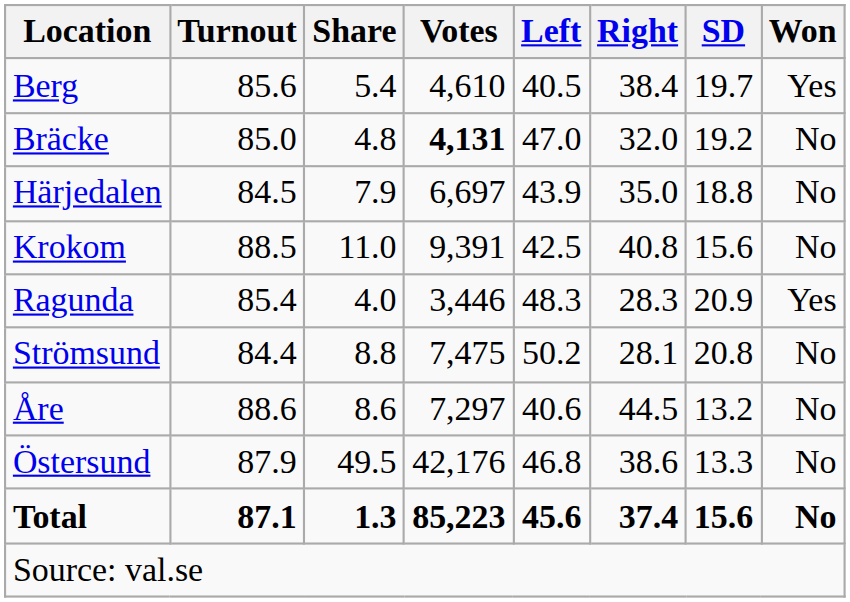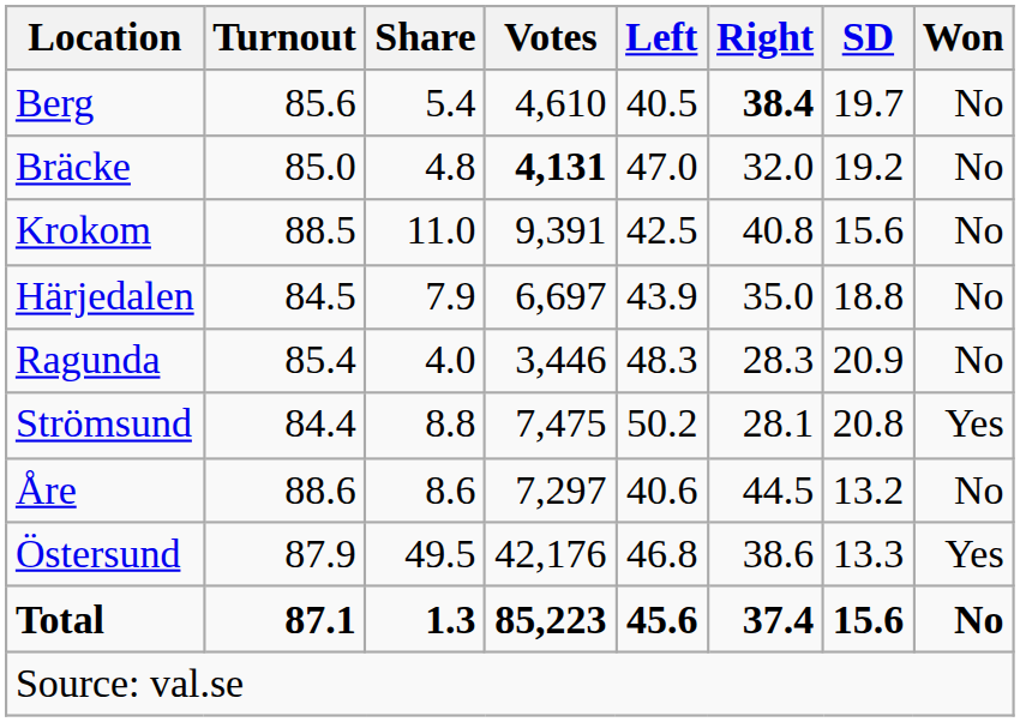 <table class="wikitable sortable" style=text-align:right>
 <tr>
 <th>Location</th>
 <th>Turnout</th>
 <th>Share</th>
 <th>Votes</th>
 <th><a href='#'>Left</a></th>
 <th><a href='#'>Right</a></th>
 <th><a href='#'>SD</a></th>
 <th>Won</th>
 </tr>
 <tr>
 <td align=left><a href='#'>Berg</a></td>
 <td>85.6</td>
 <td>5.4</td>
 <td>4,610</td>
 <td>40.5</td>
-<td>38.4</td>
+<td><strong>38.4</strong></td>
 <td>19.7</td>
-<td>Yes</td>
+<td>No</td>
 </tr>
 <tr>
 <td align=left><a href='#'>Bräcke</a></td>
 <td>85.0</td>
 <td>4.8</td>
 <td><strong>4,131</strong></td>
 <td>47.0</td>
 <td>32.0</td>
 <td>19.2</td>
+<td>No</td>
+</tr>
+<tr>
+<td align=left><a href='#'>Krokom</a></td>
+<td>88.5</td>
+<td>11.0</td>
+<td>9,391</td>
+<td>42.5</td>
+<td>40.8</td>
+<td>15.6</td>
 <td>No</td>
 </tr>
 <tr>
 <td align=left><a href='#'>Härjedalen</a></td>
 <td>84.5</td>
 <td>7.9</td>
 <td>6,697</td>
 <td>43.9</td>
 <td>35.0</td>
 <td>18.8</td>
 <td>No</td>
 </tr>
 <tr>
-<td align=left><a href='#'>Krokom</a></td>
-<td>88.5</td>
-<td>11.0</td>
-<td>9,391</td>
-<td>42.5</td>
-<td>40.8</td>
-<td>15.6</td>
-<td>No</td>
-</tr>
-<tr>
 <td align=left><a href='#'>Ragunda</a></td>
 <td>85.4</td>
 <td>4.0</td>
 <td>3,446</td>
 <td>48.3</td>
 <td>28.3</td>
 <td>20.9</td>
-<td>Yes</td>
+<td>No</td>
 </tr>
 <tr>
 <td align=left><a href='#'>Strömsund</a></td>
 <td>84.4</td>
 <td>8.8</td>
 <td>7,475</td>
 <td>50.2</td>
 <td>28.1</td>
 <td>20.8</td>
-<td>No</td>
+<td>Yes</td>
 </tr>
 <tr>
 <td align=left><a href='#'>Åre</a></td>
 <td>88.6</td>
 <td>8.6</td>
 <td>7,297</td>
 <td>40.6</td>
 <td>44.5</td>
 <td>13.2</td>
 <td>No</td>
 </tr>
 <tr>
 <td align=left><a href='#'>Östersund</a></td>
 <td>87.9</td>
 <td>49.5</td>
 <td>42,176</td>
 <td>46.8</td>
 <td>38.6</td>
 <td>13.3</td>
-<td>No</td>
+<td>Yes</td>
 </tr>
 <tr>
 <td align=left><strong>Total</strong></td>
 <td><strong>87.1</strong></td>
 <td><strong>1.3</strong></td>
 <td><strong>85,223</strong></td>
 <td><strong>45.6</strong></td>
 <td><strong>37.4</strong></td>
 <td><strong>15.6</strong></td>
 <td><strong>No</strong></td>
 </tr>
 <tr>
 <td align=left colspan=8>Source: val.se</td>
 </tr>
 </table>
